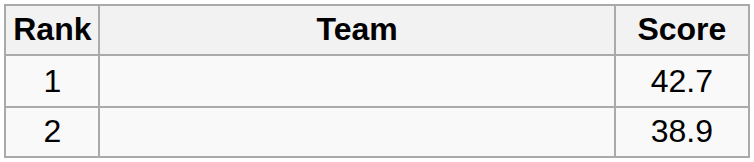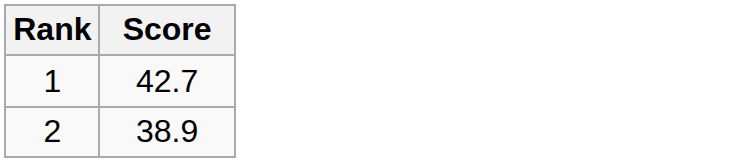 <table class=wikitable style="text-align:center">
 <tr>
 <th width=40>Rank</th>
-<th width=250>Team</th>
 <th width=60>Score</th>
 </tr>
 <tr>
 <td>1</td>
-<td align=left></td>
 <td>42.7</td>
 </tr>
 <tr>
 <td>2</td>
-<td align=left></td>
 <td>38.9</td>
 </tr>
 </table>
